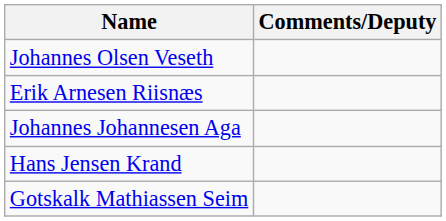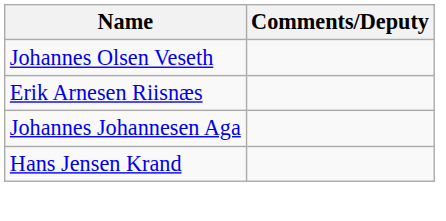 <table class="wikitable">
 <tr>
 <th>Name</th>
 <th>Comments/Deputy</th>
 </tr>
 <tr>
 <td><a href='#'>Johannes Olsen Veseth</a></td>
 <td></td>
 </tr>
 <tr>
 <td><a href='#'>Erik Arnesen Riisnæs</a></td>
 <td></td>
 </tr>
 <tr>
 <td><a href='#'>Johannes Johannesen Aga</a></td>
 <td></td>
 </tr>
 <tr>
 <td><a href='#'>Hans Jensen Krand</a></td>
 <td></td>
 </tr>
-<tr>
-<td><a href='#'>Gotskalk Mathiassen Seim</a></td>
-<td></td>
-</tr>
 </table>
